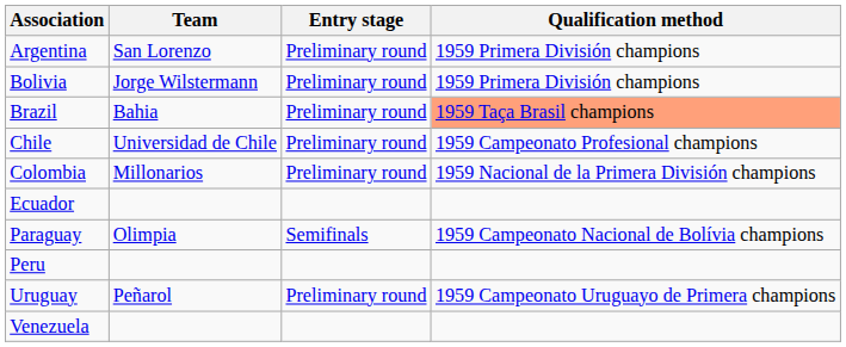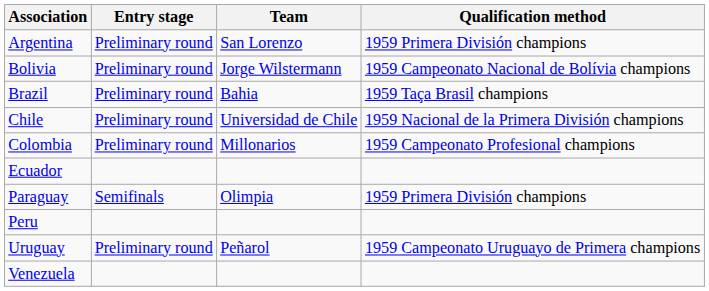 <table class="wikitable">
 <tr>
 <th>Association</th>
+<th>Entry stage</th>
 <th>Team</th>
-<th>Entry stage</th>
 <th>Qualification method</th>
 </tr>
 <tr>
 <td> <a href='#'>Argentina</a><br></td>
+<td><a href='#'>Preliminary round</a></td>
 <td><a href='#'>San Lorenzo</a></td>
-<td><a href='#'>Preliminary round</a></td>
 <td><a href='#'>1959 Primera División</a> champions</td>
 </tr>
 <tr>
 <td> <a href='#'>Bolivia</a><br></td>
+<td><a href='#'>Preliminary round</a></td>
 <td><a href='#'>Jorge Wilstermann</a></td>
-<td><a href='#'>Preliminary round</a></td>
-<td><a href='#'>1959 Primera División</a> champions</td>
+<td><a href='#'>1959 Campeonato Nacional de Bolívia</a> champions</td>
 </tr>
 <tr>
 <td> <a href='#'>Brazil</a><br></td>
+<td><a href='#'>Preliminary round</a></td>
 <td><a href='#'>Bahia</a></td>
-<td><a href='#'>Preliminary round</a></td>
-<td style="background: lightsalmon;"><a href='#'>1959 Taça Brasil</a> champions</td>
+<td><a href='#'>1959 Taça Brasil</a> champions</td>
 </tr>
 <tr>
 <td> <a href='#'>Chile</a><br></td>
+<td><a href='#'>Preliminary round</a></td>
 <td><a href='#'>Universidad de Chile</a></td>
-<td><a href='#'>Preliminary round</a></td>
-<td><a href='#'>1959 Campeonato Profesional</a> champions</td>
+<td><a href='#'>1959 Nacional de la Primera División</a> champions</td>
 </tr>
 <tr>
 <td> <a href='#'>Colombia</a><br></td>
+<td><a href='#'>Preliminary round</a></td>
 <td><a href='#'>Millonarios</a></td>
-<td><a href='#'>Preliminary round</a></td>
-<td><a href='#'>1959 Nacional de la Primera División</a> champions</td>
+<td><a href='#'>1959 Campeonato Profesional</a> champions</td>
 </tr>
 <tr>
 <td> <a href='#'>Ecuador</a></td>
 <td></td>
 <td></td>
 <td></td>
 </tr>
 <tr>
 <td> <a href='#'>Paraguay</a><br></td>
+<td><a href='#'>Semifinals</a></td>
 <td><a href='#'>Olimpia</a></td>
-<td><a href='#'>Semifinals</a></td>
-<td><a href='#'>1959 Campeonato Nacional de Bolívia</a> champions</td>
+<td><a href='#'>1959 Primera División</a> champions</td>
 </tr>
 <tr>
 <td> <a href='#'>Peru</a></td>
 <td></td>
 <td></td>
 <td></td>
 </tr>
 <tr>
 <td> <a href='#'>Uruguay</a><br></td>
+<td><a href='#'>Preliminary round</a></td>
 <td><a href='#'>Peñarol</a></td>
-<td><a href='#'>Preliminary round</a></td>
 <td><a href='#'>1959 Campeonato Uruguayo de Primera</a> champions</td>
 </tr>
 <tr>
 <td> <a href='#'>Venezuela</a></td>
 <td></td>
 <td></td>
 <td></td>
 </tr>
 </table>
